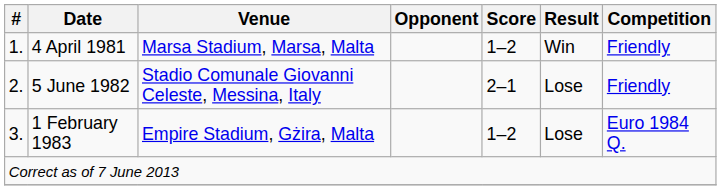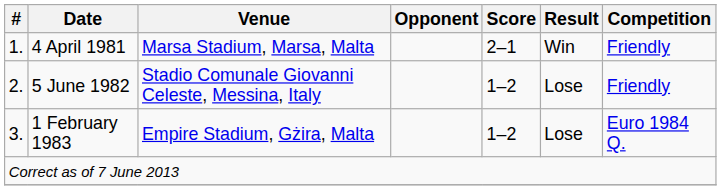 <table class="wikitable" style="font-size:95%;">
 <tr>
 <th>#</th>
 <th>Date</th>
 <th>Venue</th>
 <th>Opponent</th>
 <th>Score</th>
 <th>Result</th>
 <th>Competition</th>
 </tr>
 <tr>
 <td>1.</td>
 <td>4 April 1981</td>
 <td><a href='#'>Marsa Stadium</a>, <a href='#'>Marsa</a>, <a href='#'>Malta</a></td>
 <td></td>
-<td>1–2</td>
+<td>2–1</td>
 <td>Win</td>
 <td><a href='#'>Friendly</a></td>
 </tr>
 <tr>
 <td>2.</td>
 <td>5 June 1982</td>
 <td><a href='#'>Stadio Comunale Giovanni Celeste</a>, <a href='#'>Messina</a>, <a href='#'>Italy</a></td>
 <td></td>
-<td>2–1</td>
+<td>1–2</td>
 <td>Lose</td>
 <td><a href='#'>Friendly</a></td>
 </tr>
 <tr>
 <td>3.</td>
 <td>1 February 1983</td>
 <td><a href='#'>Empire Stadium</a>, <a href='#'>Gżira</a>, <a href='#'>Malta</a></td>
 <td></td>
 <td>1–2</td>
 <td>Lose</td>
 <td><a href='#'>Euro 1984 Q.</a></td>
 </tr>
 <tr>
 <td colspan="12"><small><em>Correct as of 7 June 2013</em></small></td>
 </tr>
 <tr>
 </tr>
 </table>
